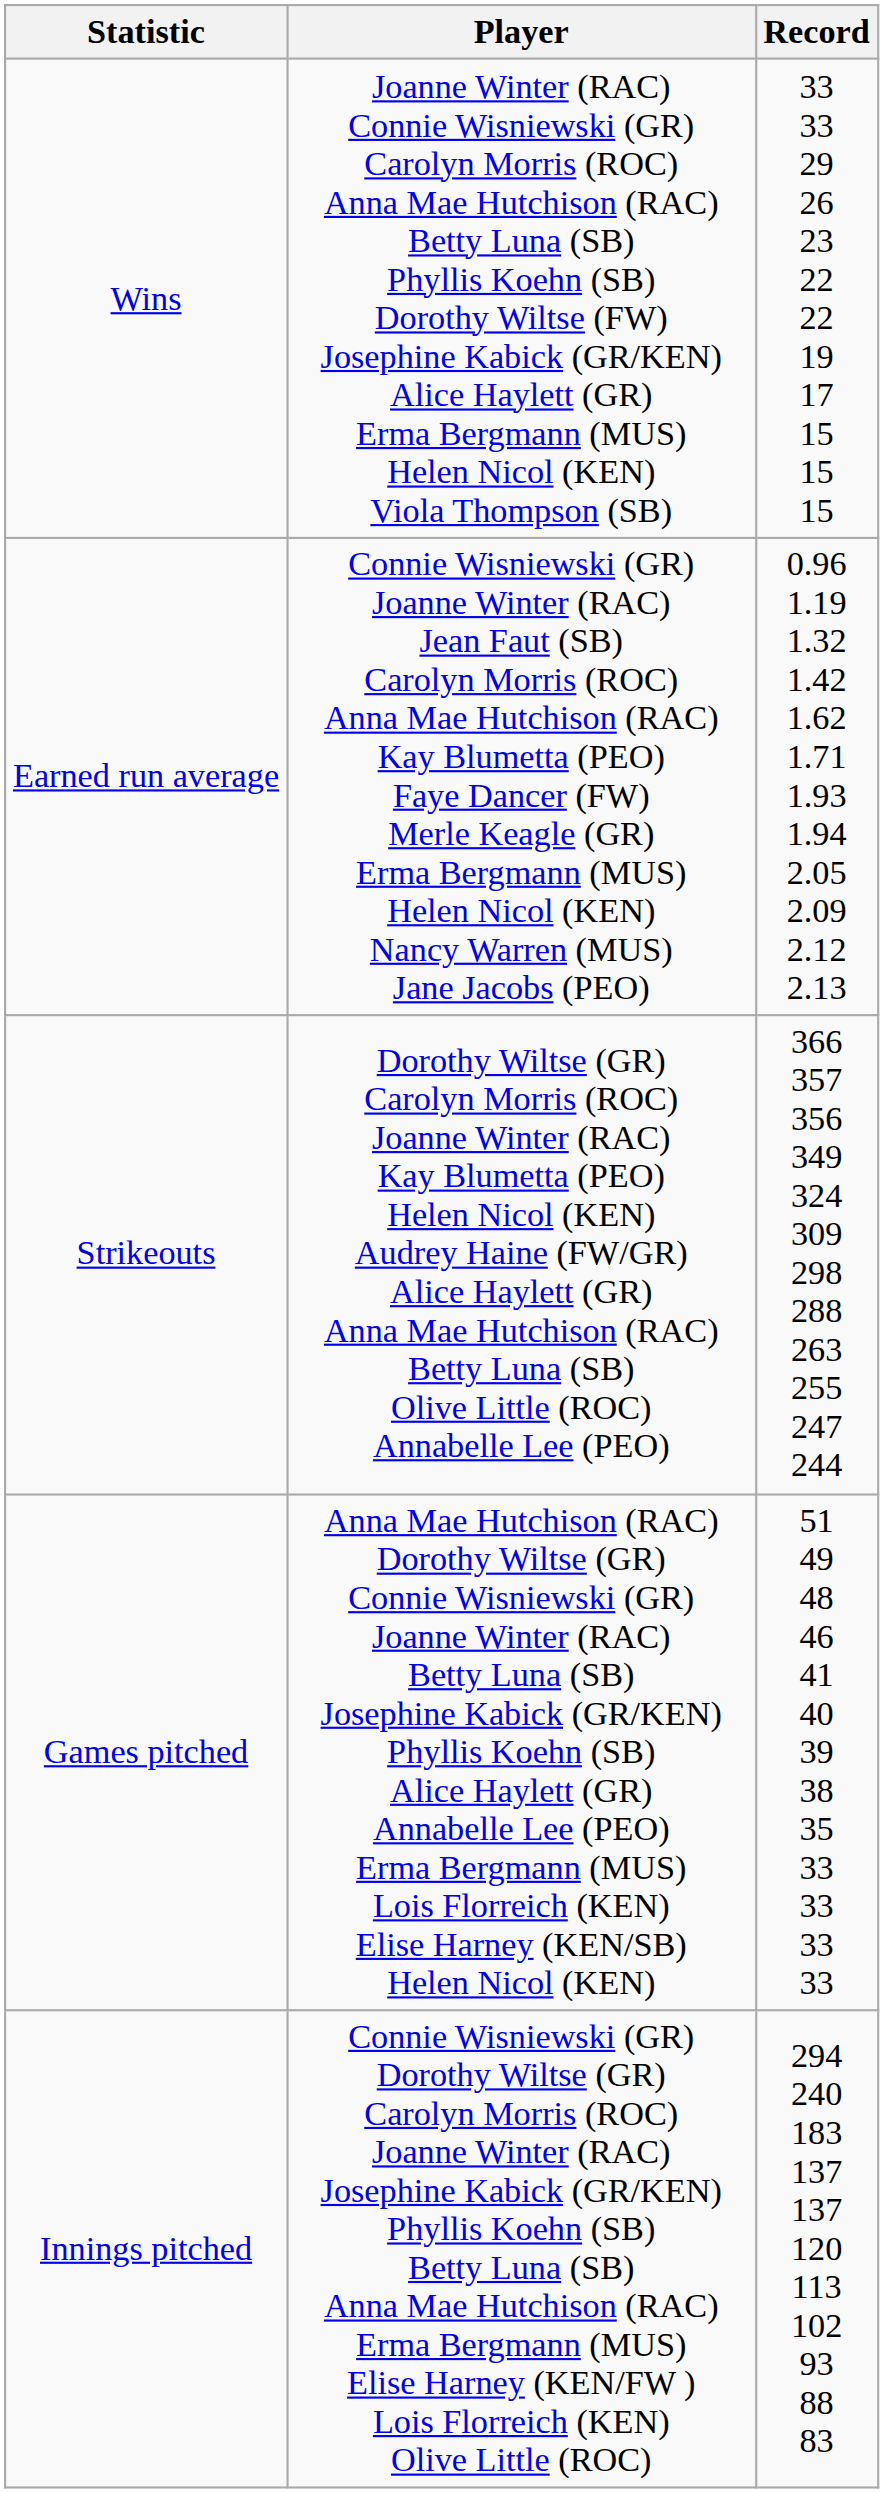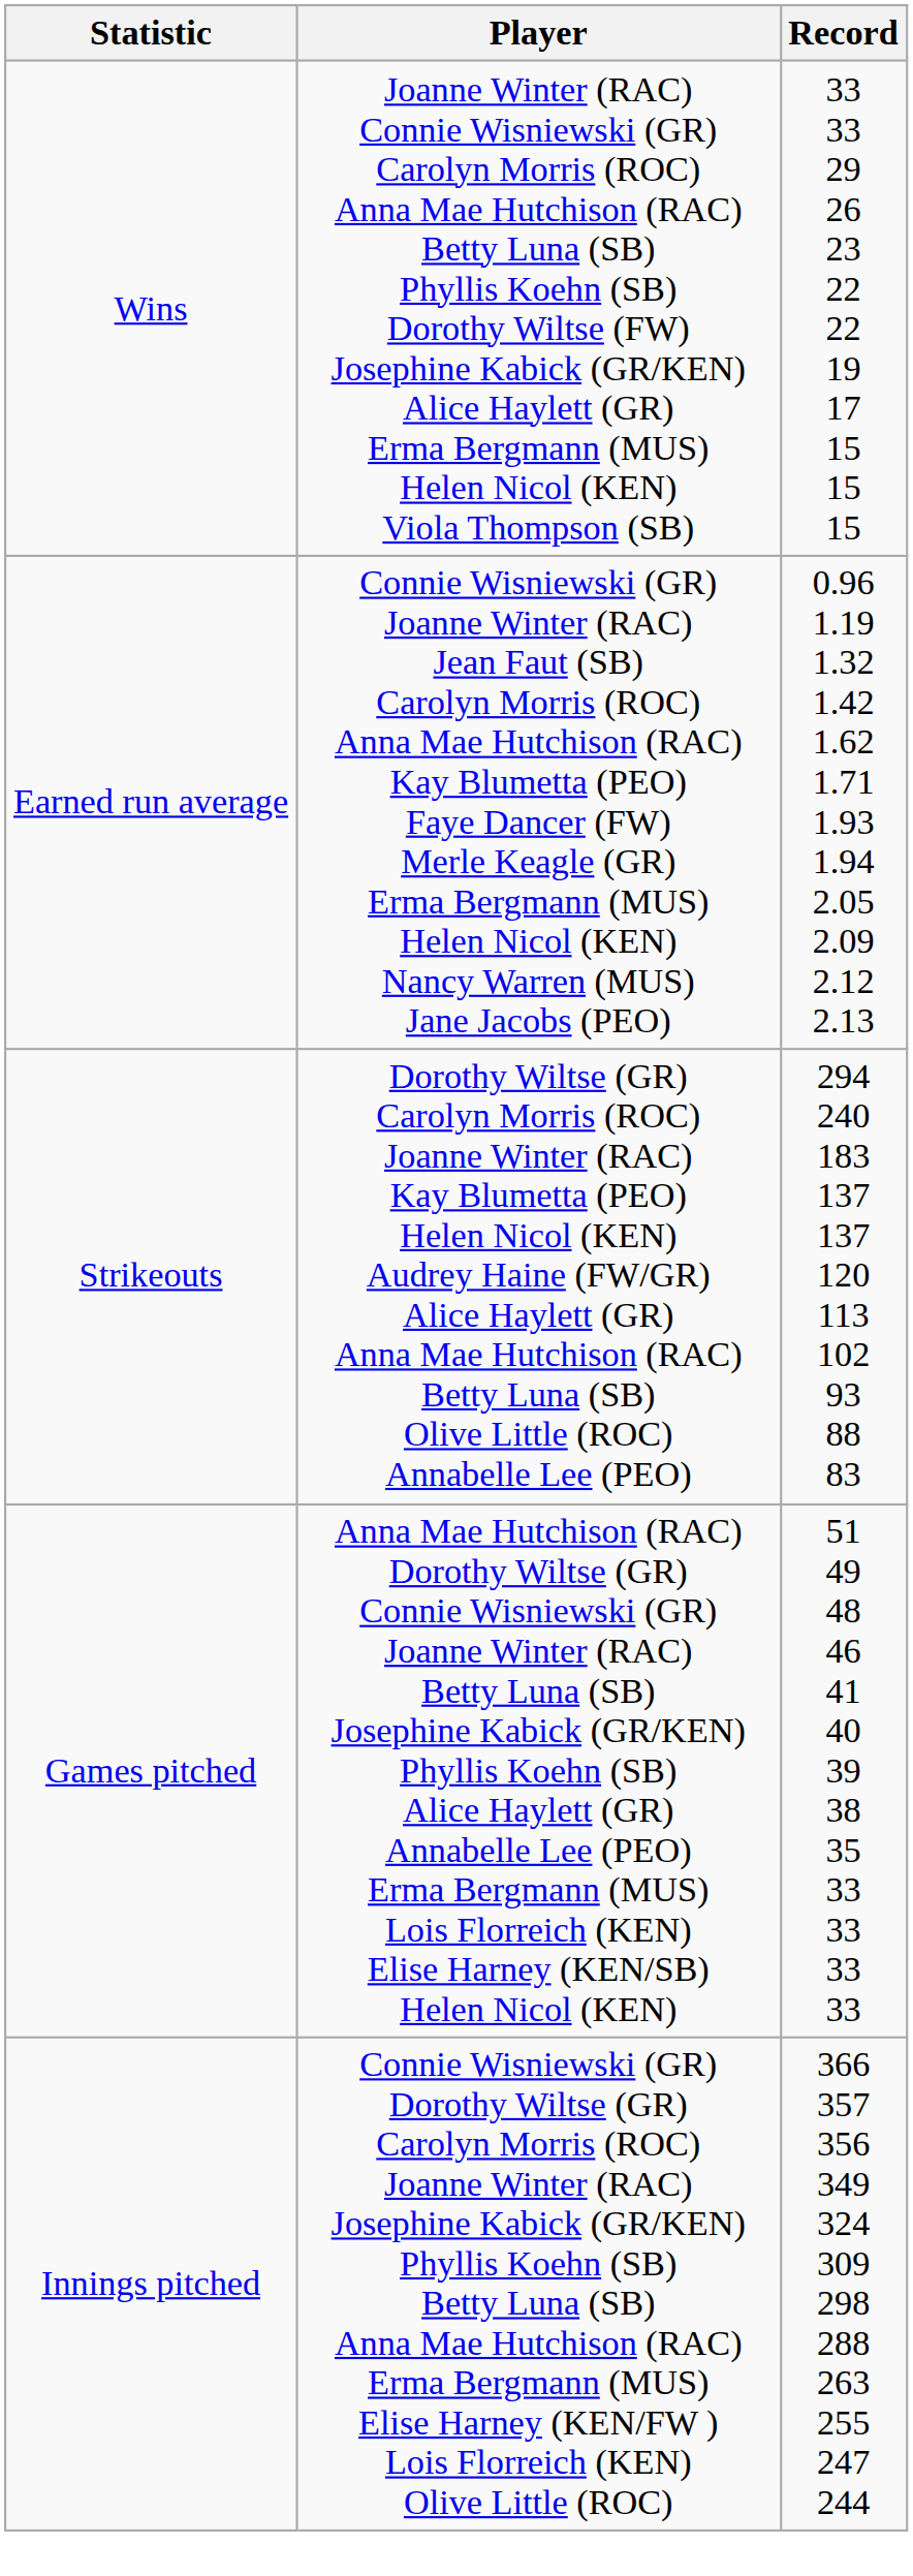 <table class="wikitable">
 <tr>
 <th>Statistic</th>
 <th>Player</th>
 <th>Record</th>
 </tr>
 <tr align=center>
 <td><a href='#'>Wins</a></td>
 <td><a href='#'>Joanne Winter</a> (RAC)<br><a href='#'>Connie Wisniewski</a> (GR)<br><a href='#'>Carolyn Morris</a> (ROC)<br><a href='#'>Anna Mae Hutchison</a> (RAC)<br><a href='#'>Betty Luna</a> (SB)<br><a href='#'>Phyllis Koehn</a> (SB)<br><a href='#'>Dorothy Wiltse</a> (FW)<br><a href='#'>Josephine Kabick</a> (GR/KEN)<br><a href='#'>Alice Haylett</a> (GR)<br><a href='#'>Erma Bergmann</a> (MUS)<br><a href='#'>Helen Nicol</a> (KEN)<br><a href='#'>Viola Thompson</a> (SB)</td>
 <td>33 <br> 33 <br> 29 <br> 26 <br> 23 <br> 22 <br> 22 <br> 19 <br> 17 <br> 15 <br> 15 <br> 15</td>
 </tr>
 <tr align=center>
 <td><a href='#'>Earned run average</a></td>
 <td><a href='#'>Connie Wisniewski</a> (GR)<br><a href='#'>Joanne Winter</a> (RAC)<br><a href='#'>Jean Faut</a> (SB)<br><a href='#'>Carolyn Morris</a> (ROC)<br><a href='#'>Anna Mae Hutchison</a> (RAC)<br><a href='#'>Kay Blumetta</a> (PEO)<br><a href='#'>Faye Dancer</a> (FW)<br><a href='#'>Merle Keagle</a> (GR)<br><a href='#'>Erma Bergmann</a> (MUS)<br><a href='#'>Helen Nicol</a> (KEN) <br><a href='#'>Nancy Warren</a> (MUS)<br><a href='#'>Jane Jacobs</a> (PEO)</td>
 <td>0.96 <br> 1.19 <br> 1.32 <br> 1.42 <br> 1.62 <br> 1.71 <br> 1.93 <br> 1.94 <br> 2.05 <br> 2.09 <br> 2.12 <br> 2.13</td>
 </tr>
 <tr align=center>
 <td><a href='#'>Strikeouts</a></td>
 <td><a href='#'>Dorothy Wiltse</a> (GR)<br><a href='#'>Carolyn Morris</a> (ROC)<br><a href='#'>Joanne Winter</a> (RAC)<br><a href='#'>Kay Blumetta</a> (PEO)<br><a href='#'>Helen Nicol</a> (KEN)<br><a href='#'>Audrey Haine</a> (FW/GR)<br><a href='#'>Alice Haylett</a> (GR)<br><a href='#'>Anna Mae Hutchison</a> (RAC)<br><a href='#'>Betty Luna</a> (SB)<br><a href='#'>Olive Little</a> (ROC)<br><a href='#'>Annabelle Lee</a> (PEO)</td>
-<td>366 <br> 357 <br> 356 <br> 349 <br> 324 <br> 309 <br> 298 <br> 288 <br> 263 <br> 255 <br> 247 <br> 244</td>
+<td>294 <br> 240 <br> 183 <br> 137 <br> 137 <br> 120 <br> 113 <br> 102 <br> 93 <br> 88 <br> 83</td>
 </tr>
 <tr align=center>
 <td><a href='#'>Games pitched</a></td>
 <td><a href='#'>Anna Mae Hutchison</a> (RAC)<br><a href='#'>Dorothy Wiltse</a> (GR)<br><a href='#'>Connie Wisniewski</a> (GR)<br><a href='#'>Joanne Winter</a> (RAC)<br><a href='#'>Betty Luna</a> (SB)<br>   <a href='#'>Josephine Kabick</a> (GR/KEN)   <br><a href='#'>Phyllis Koehn</a> (SB)<br><a href='#'>Alice Haylett</a> (GR)<br><a href='#'>Annabelle Lee</a> (PEO)<br><a href='#'>Erma Bergmann</a> (MUS)<br><a href='#'>Lois Florreich</a> (KEN)<br><a href='#'>Elise Harney</a> (KEN/SB)<br><a href='#'>Helen Nicol</a> (KEN)</td>
 <td>51 <br> 49 <br> 48 <br> 46 <br> 41 <br> 40 <br> 39 <br> 38 <br> 35 <br> 33 <br> 33 <br> 33 <br> 33</td>
 </tr>
 <tr align=center>
 <td><a href='#'>Innings pitched</a></td>
 <td><a href='#'>Connie Wisniewski</a> (GR)<br><a href='#'>Dorothy Wiltse</a> (GR)<br><a href='#'>Carolyn Morris</a> (ROC)<br><a href='#'>Joanne Winter</a> (RAC)<br><a href='#'>Josephine Kabick</a> (GR/KEN)<br><a href='#'>Phyllis Koehn</a> (SB)<br><a href='#'>Betty Luna</a> (SB)<br><a href='#'>Anna Mae Hutchison</a> (RAC)<br><a href='#'>Erma Bergmann</a> (MUS)<br><a href='#'>Elise Harney</a> (KEN/FW )<br><a href='#'>Lois Florreich</a> (KEN)<br><a href='#'>Olive Little</a> (ROC)</td>
-<td>294 <br> 240 <br> 183 <br> 137 <br> 137 <br> 120 <br> 113 <br> 102 <br> 93 <br> 88 <br> 83</td>
+<td>366 <br> 357 <br> 356 <br> 349 <br> 324 <br> 309 <br> 298 <br> 288 <br> 263 <br> 255 <br> 247 <br> 244</td>
 </tr>
 </table>
